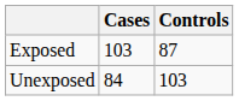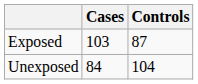 <table class="wikitable">
 <tr>
 <th></th>
 <th>Cases</th>
 <th>Controls</th>
 </tr>
 <tr>
 <td>Exposed</td>
 <td>103</td>
 <td>87</td>
 </tr>
 <tr>
 <td>Unexposed</td>
 <td>84</td>
-<td>103</td>
+<td>104</td>
 </tr>
 </table>
